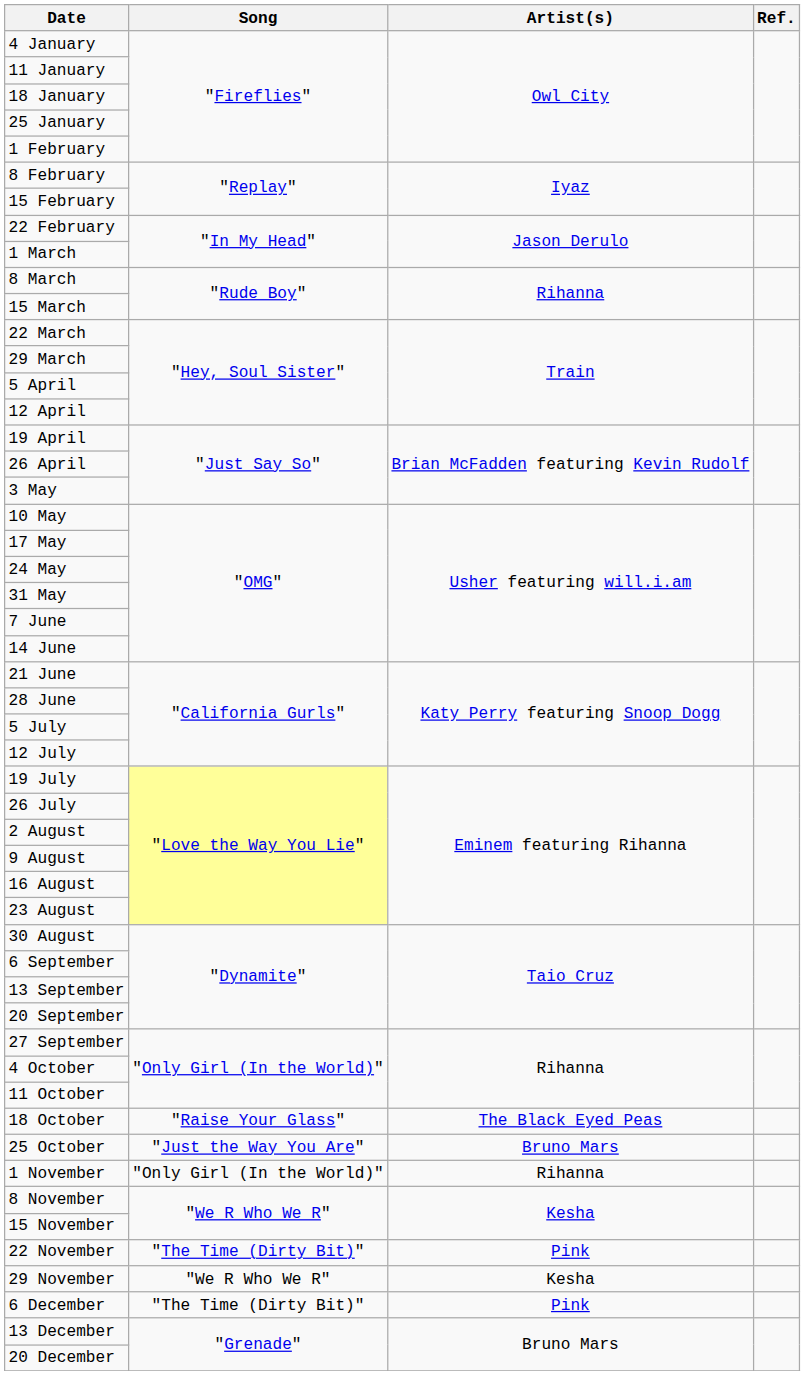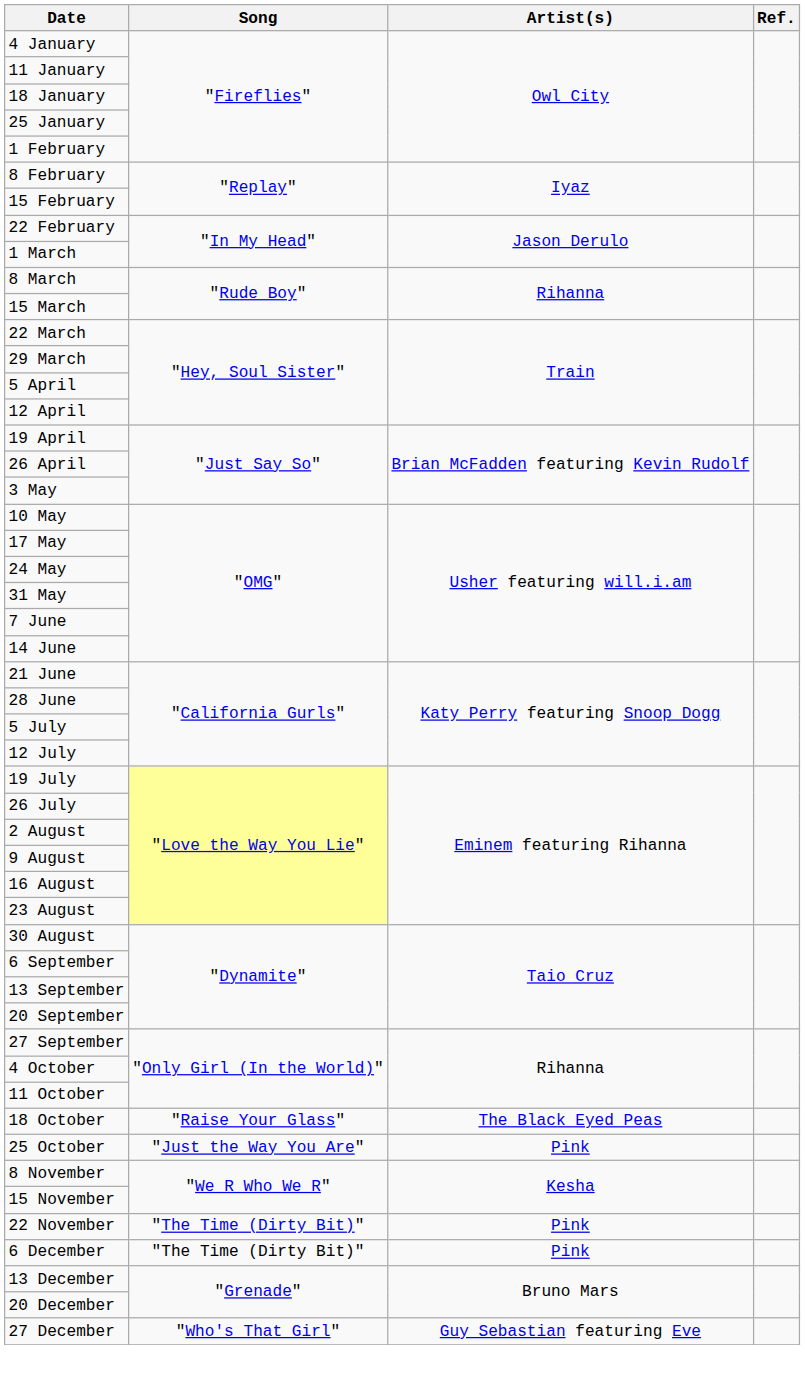 <table class="wikitable">
 <tr>
 <th style="text-align: center;">Date</th>
 <th style="text-align: center;">Song</th>
 <th style="text-align: center;">Artist(s)</th>
 <th style="text-align: center;">Ref.</th>
 </tr>
 <tr>
 <td>4 January</td>
 <td rowspan="5" style="text-align: center;">"<a href='#'>Fireflies</a>"</td>
 <td rowspan="5" style="text-align: center;"><a href='#'>Owl City</a></td>
 <td rowspan="5" style="text-align: center;"></td>
 </tr>
 <tr>
 <td>11 January</td>
 </tr>
 <tr>
 <td>18 January</td>
 </tr>
 <tr>
 <td>25 January</td>
 </tr>
 <tr>
 <td>1 February</td>
 </tr>
 <tr>
 <td>8 February</td>
 <td rowspan="2" style="text-align: center;">"<a href='#'>Replay</a>"</td>
 <td rowspan="2" style="text-align: center;"><a href='#'>Iyaz</a></td>
 <td rowspan="2" style="text-align: center;"></td>
 </tr>
 <tr>
 <td>15 February</td>
 </tr>
 <tr>
 <td>22 February</td>
 <td rowspan="2" style="text-align: center;">"<a href='#'>In My Head</a>"</td>
 <td rowspan="2" style="text-align: center;"><a href='#'>Jason Derulo</a></td>
 <td rowspan="2" style="text-align: center;"></td>
 </tr>
 <tr>
 <td>1 March</td>
 </tr>
 <tr>
 <td>8 March</td>
 <td rowspan="2" style="text-align: center;">"<a href='#'>Rude Boy</a>"</td>
 <td rowspan="2" style="text-align: center;"><a href='#'>Rihanna</a></td>
 <td rowspan="2" style="text-align: center;"></td>
 </tr>
 <tr>
 <td>15 March</td>
 </tr>
 <tr>
 <td>22 March</td>
 <td rowspan="4" style="text-align: center;">"<a href='#'>Hey, Soul Sister</a>"</td>
 <td rowspan="4" style="text-align: center;"><a href='#'>Train</a></td>
 <td rowspan="4" style="text-align: center;"></td>
 </tr>
 <tr>
 <td>29 March</td>
 </tr>
 <tr>
 <td>5 April</td>
 </tr>
 <tr>
 <td>12 April</td>
 </tr>
 <tr>
 <td>19 April</td>
 <td rowspan="3" style="text-align: center;">"<a href='#'>Just Say So</a>"</td>
 <td rowspan="3" style="text-align: center;"><a href='#'>Brian McFadden</a> featuring <a href='#'>Kevin Rudolf</a></td>
 <td rowspan="3" style="text-align: center;"></td>
 </tr>
 <tr>
 <td>26 April</td>
 </tr>
 <tr>
 <td>3 May</td>
 </tr>
 <tr>
 <td>10 May</td>
 <td rowspan="6" style="text-align: center;">"<a href='#'>OMG</a>"</td>
 <td rowspan="6" style="text-align: center;"><a href='#'>Usher</a> featuring <a href='#'>will.i.am</a></td>
 <td rowspan="6" style="text-align: center;"></td>
 </tr>
 <tr>
 <td>17 May</td>
 </tr>
 <tr>
 <td>24 May</td>
 </tr>
 <tr>
 <td>31 May</td>
 </tr>
 <tr>
 <td>7 June</td>
 </tr>
 <tr>
 <td>14 June</td>
 </tr>
 <tr>
 <td>21 June</td>
 <td rowspan="4" style="text-align: center;">"<a href='#'>California Gurls</a>"</td>
 <td rowspan="4" style="text-align: center;"><a href='#'>Katy Perry</a> featuring <a href='#'>Snoop Dogg</a></td>
 <td rowspan="4" style="text-align: center;"></td>
 </tr>
 <tr>
 <td>28 June</td>
 </tr>
 <tr>
 <td>5 July</td>
 </tr>
 <tr>
 <td>12 July</td>
 </tr>
 <tr>
 <td>19 July</td>
 <td bgcolor=#FFFF99 rowspan="6" style="text-align: center;">"<a href='#'>Love the Way You Lie</a>"</td>
 <td rowspan="6" style="text-align: center;"><a href='#'>Eminem</a> featuring Rihanna</td>
 <td rowspan="6" style="text-align: center;"></td>
 </tr>
 <tr>
 <td>26 July</td>
 </tr>
 <tr>
 <td>2 August</td>
 </tr>
 <tr>
 <td>9 August</td>
 </tr>
 <tr>
 <td>16 August</td>
 </tr>
 <tr>
 <td>23 August</td>
 </tr>
 <tr>
 <td>30 August</td>
 <td rowspan="4" style="text-align: center;">"<a href='#'>Dynamite</a>"</td>
 <td rowspan="4" style="text-align: center;"><a href='#'>Taio Cruz</a></td>
 <td rowspan="4" style="text-align: center;"></td>
 </tr>
 <tr>
 <td>6 September</td>
 </tr>
 <tr>
 <td>13 September</td>
 </tr>
 <tr>
 <td>20 September</td>
 </tr>
 <tr>
 <td>27 September</td>
 <td rowspan="3" style="text-align: center;">"<a href='#'>Only Girl (In the World)</a>"</td>
 <td rowspan="3" style="text-align: center;">Rihanna</td>
 <td rowspan="3" style="text-align: center;"></td>
 </tr>
 <tr>
 <td>4 October</td>
 </tr>
 <tr>
 <td>11 October</td>
 </tr>
 <tr>
 <td>18 October</td>
 <td style="text-align: center;">"<a href='#'>Raise Your Glass</a>"</td>
 <td style="text-align: center;"><a href='#'>The Black Eyed Peas</a></td>
 <td style="text-align: center;"></td>
 </tr>
 <tr>
 <td>25 October</td>
 <td style="text-align: center;">"<a href='#'>Just the Way You Are</a>"</td>
-<td style="text-align: center;"><a href='#'>Bruno Mars</a></td>
-<td style="text-align: center;"></td>
-</tr>
-<tr>
-<td>1 November</td>
-<td style="text-align: center;">"Only Girl (In the World)"</td>
-<td style="text-align: center;">Rihanna</td>
+<td style="text-align: center;"><a href='#'>Pink</a></td>
 <td style="text-align: center;"></td>
 </tr>
 <tr>
 <td>8 November</td>
 <td rowspan="2" style="text-align: center;">"<a href='#'>We R Who We R</a>"</td>
 <td rowspan="2" style="text-align: center;"><a href='#'>Kesha</a></td>
 <td rowspan="2" style="text-align: center;"></td>
 </tr>
 <tr>
 <td>15 November</td>
 </tr>
 <tr>
 <td>22 November</td>
 <td style="text-align: center;">"<a href='#'>The Time (Dirty Bit)</a>"</td>
 <td style="text-align: center;"><a href='#'>Pink</a></td>
 <td style="text-align: center;"></td>
 </tr>
 <tr>
-<td>29 November</td>
-<td style="text-align: center;">"We R Who We R"</td>
-<td style="text-align: center;">Kesha</td>
-<td style="text-align: center;"></td>
-</tr>
-<tr>
 <td>6 December</td>
 <td style="text-align: center;">"The Time (Dirty Bit)"</td>
 <td style="text-align: center;"><a href='#'>Pink</a></td>
 <td style="text-align: center;"></td>
 </tr>
 <tr>
 <td>13 December</td>
 <td rowspan="2" style="text-align: center;">"<a href='#'>Grenade</a>"</td>
 <td rowspan="2" style="text-align: center;">Bruno Mars</td>
 <td rowspan="2" style="text-align: center;"></td>
 </tr>
 <tr>
 <td>20 December</td>
 </tr>
 <tr>
+<td>27 December</td>
+<td style="text-align: center;">"<a href='#'>Who's That Girl</a>"</td>
+<td style="text-align: center;"><a href='#'>Guy Sebastian</a> featuring <a href='#'>Eve</a></td>
+<td style="text-align: center;"></td>
+</tr>
+<tr>
 </tr>
 </table>
